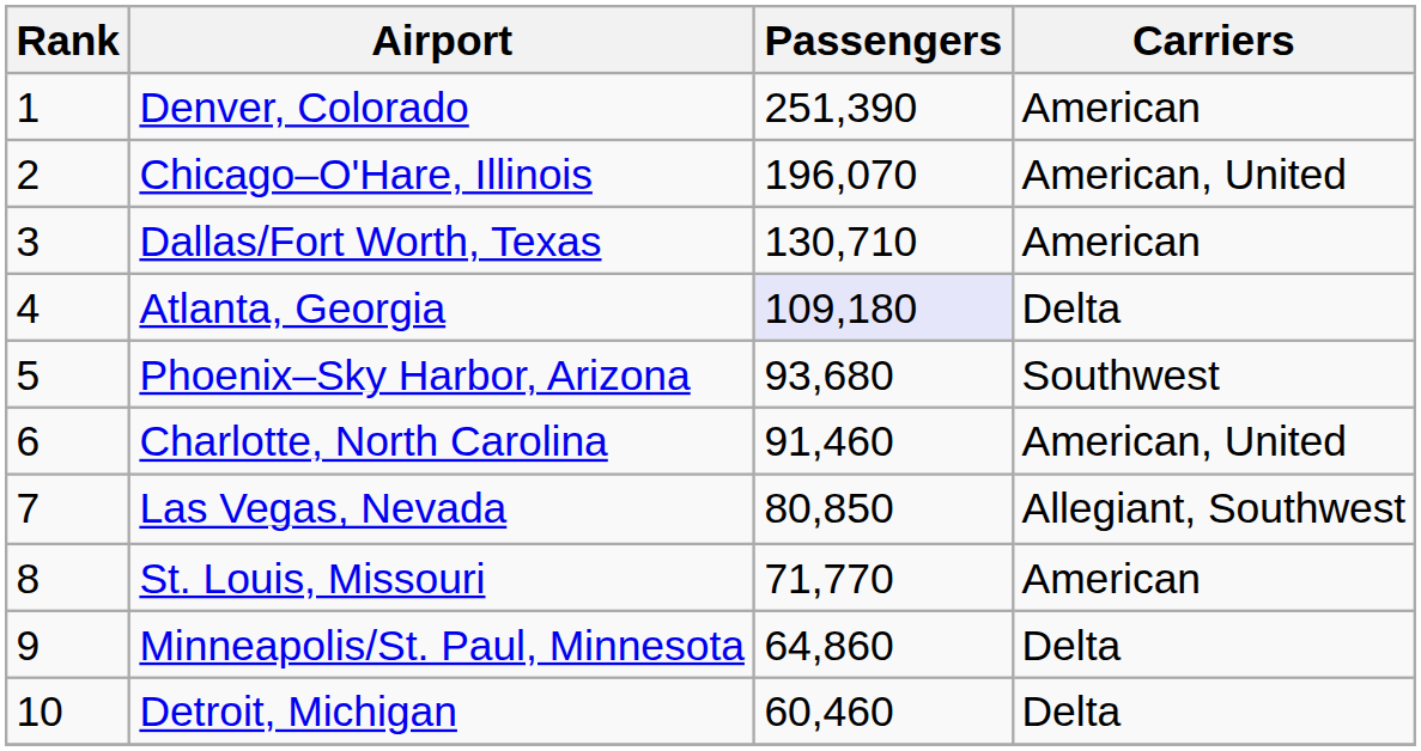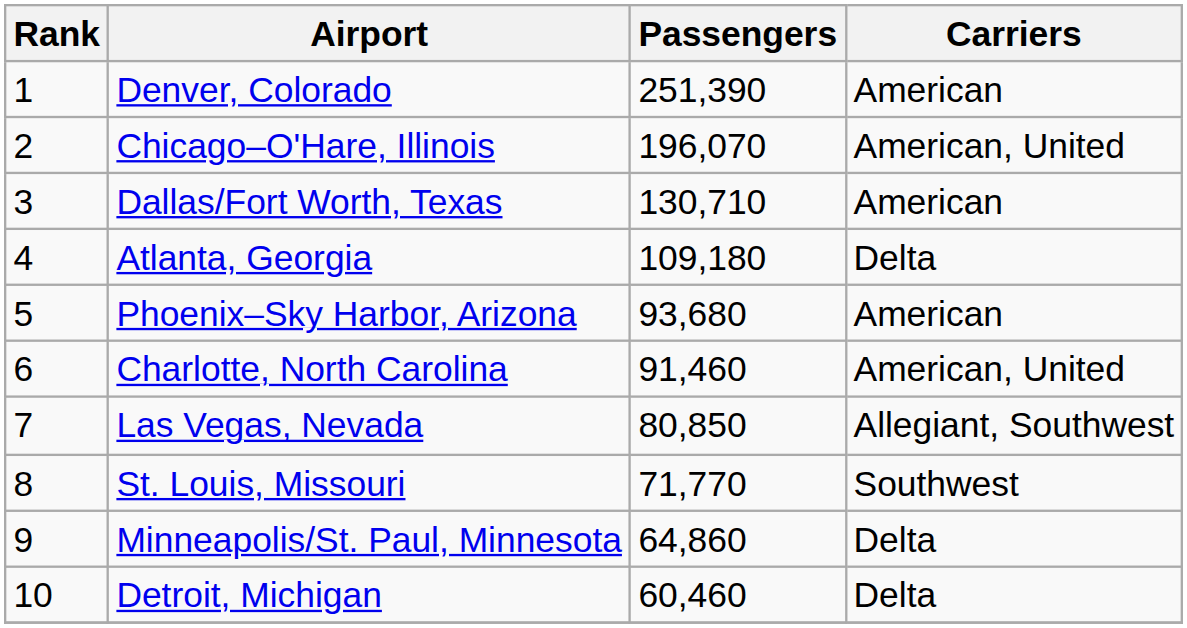 <table class="wikitable sortable" style="font-size:95%">
 <tr>
 <th>Rank</th>
 <th>Airport</th>
 <th>Passengers</th>
 <th>Carriers</th>
 </tr>
 <tr>
 <td>1</td>
 <td> <a href='#'>Denver, Colorado</a></td>
 <td>251,390</td>
 <td>American</td>
 </tr>
 <tr>
 <td>2</td>
 <td> <a href='#'>Chicago–O'Hare, Illinois</a></td>
 <td>196,070</td>
 <td>American, United</td>
 </tr>
 <tr>
 <td>3</td>
 <td> <a href='#'>Dallas/Fort Worth, Texas</a></td>
 <td>130,710</td>
 <td>American</td>
 </tr>
 <tr>
 <td>4</td>
 <td> <a href='#'>Atlanta, Georgia</a></td>
-<td style="background: lavender;">109,180</td>
+<td>109,180</td>
 <td>Delta</td>
 </tr>
 <tr>
 <td>5</td>
 <td> <a href='#'>Phoenix–Sky Harbor, Arizona</a></td>
 <td>93,680</td>
-<td>Southwest</td>
+<td>American</td>
 </tr>
 <tr>
 <td>6</td>
 <td> <a href='#'>Charlotte, North Carolina</a></td>
 <td>91,460</td>
 <td>American, United</td>
 </tr>
 <tr>
 <td>7</td>
 <td> <a href='#'>Las Vegas, Nevada</a></td>
 <td>80,850</td>
 <td>Allegiant, Southwest</td>
 </tr>
 <tr>
 <td>8</td>
 <td> <a href='#'>St. Louis, Missouri</a></td>
 <td>71,770</td>
-<td>American</td>
+<td>Southwest</td>
 </tr>
 <tr>
 <td>9</td>
 <td> <a href='#'>Minneapolis/St. Paul, Minnesota</a></td>
 <td>64,860</td>
 <td>Delta</td>
 </tr>
 <tr>
 <td>10</td>
 <td> <a href='#'>Detroit, Michigan</a></td>
 <td>60,460</td>
 <td>Delta</td>
 </tr>
 <tr>
 </tr>
 </table>
